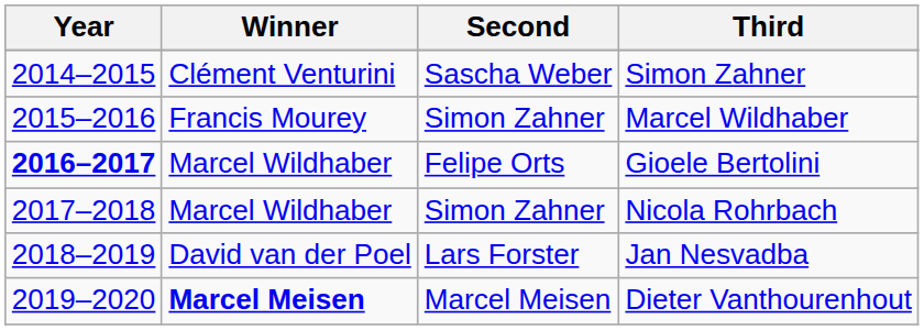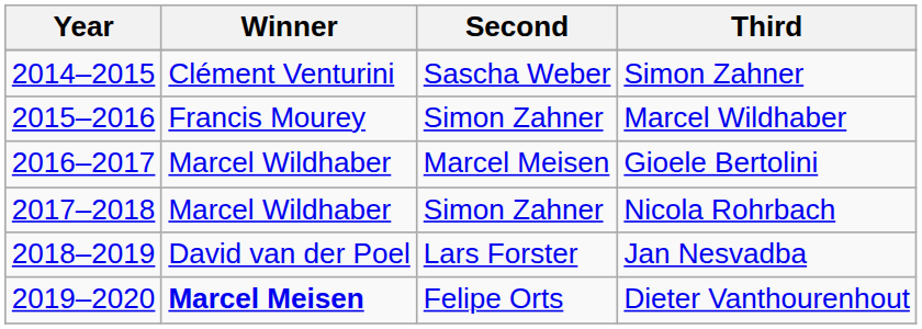 <table class="wikitable">
 <tr>
 <th>Year</th>
 <th>Winner</th>
 <th>Second</th>
 <th>Third</th>
 </tr>
 <tr>
 </tr>
 <tr>
 <td><a href='#'>2014–2015</a></td>
 <td> <a href='#'>Clément Venturini</a></td>
 <td> <a href='#'>Sascha Weber</a></td>
 <td> <a href='#'>Simon Zahner</a></td>
 </tr>
 <tr>
 <td><a href='#'>2015–2016</a></td>
 <td> <a href='#'>Francis Mourey</a></td>
 <td> <a href='#'>Simon Zahner</a></td>
 <td> <a href='#'>Marcel Wildhaber</a></td>
 </tr>
 <tr>
-<td><strong><a href='#'>2016–2017</a></strong></td>
+<td><a href='#'>2016–2017</a></td>
 <td> <a href='#'>Marcel Wildhaber</a></td>
-<td> <a href='#'>Felipe Orts</a></td>
+<td> <a href='#'>Marcel Meisen</a></td>
 <td> <a href='#'>Gioele Bertolini</a></td>
 </tr>
 <tr>
 <td><a href='#'>2017–2018</a></td>
 <td> <a href='#'>Marcel Wildhaber</a></td>
 <td> <a href='#'>Simon Zahner</a></td>
 <td> <a href='#'>Nicola Rohrbach</a></td>
 </tr>
 <tr>
 <td><a href='#'>2018–2019</a></td>
 <td> <a href='#'>David van der Poel</a></td>
 <td> <a href='#'>Lars Forster</a></td>
 <td> <a href='#'>Jan Nesvadba</a></td>
 </tr>
 <tr>
 <td><a href='#'>2019–2020</a></td>
 <td><strong> <a href='#'>Marcel Meisen</a></strong></td>
-<td> <a href='#'>Marcel Meisen</a></td>
+<td> <a href='#'>Felipe Orts</a></td>
 <td> <a href='#'>Dieter Vanthourenhout</a></td>
 </tr>
 </table>
